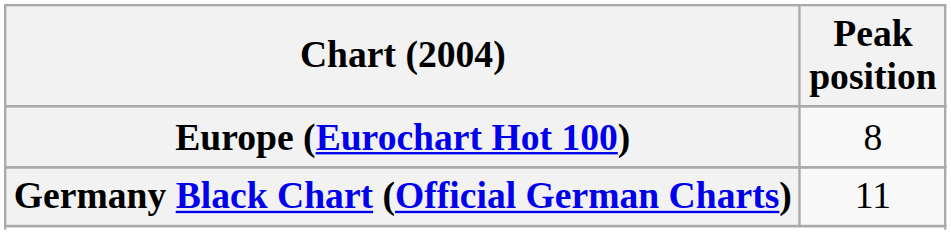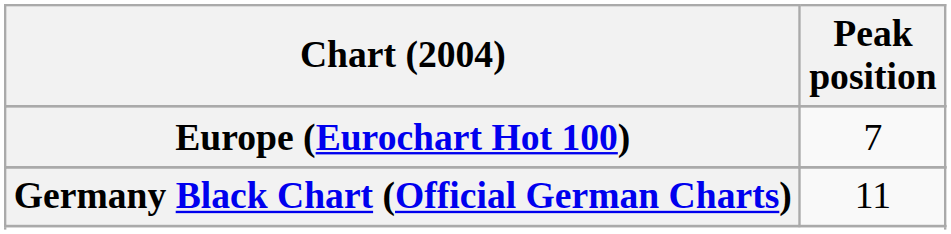 <table class="wikitable sortable plainrowheaders" style="text-align:center">
 <tr>
 <th scope="col">Chart (2004)</th>
 <th scope="col">Peak<br>position</th>
 </tr>
 <tr>
 </tr>
 <tr>
 </tr>
 <tr>
 </tr>
 <tr>
 <th scope="row">Europe (<a href='#'>Eurochart Hot 100</a>)</th>
-<td>8</td>
+<td>7</td>
 </tr>
 <tr>
 </tr>
 <tr>
 </tr>
 <tr>
 <th scope="row">Germany <a href='#'>Black Chart</a> (<a href='#'>Official German Charts</a>)</th>
 <td>11</td>
 </tr>
 <tr>
 </tr>
 <tr>
 </tr>
 <tr>
 </tr>
 <tr>
 </tr>
 <tr>
 </tr>
 <tr>
 </tr>
 <tr>
 </tr>
 </table>
